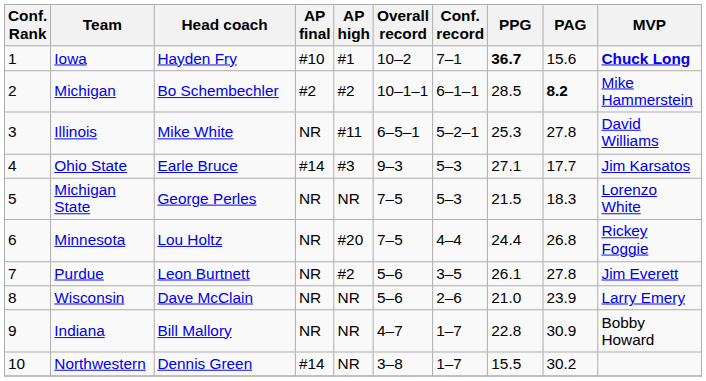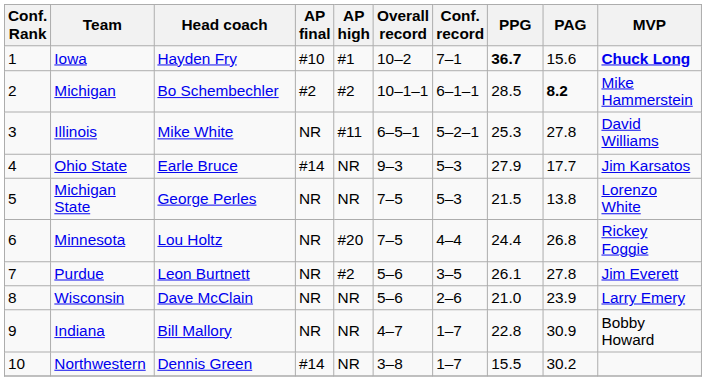 <table class="sortable wikitable">
 <tr>
 <th width="25">Conf. Rank</th>
 <th width="100">Team</th>
 <th width="140">Head coach</th>
 <th width="25">AP final</th>
 <th width="25">AP high</th>
 <th width="50">Overall record</th>
 <th width="50">Conf. record</th>
 <th width="50">PPG</th>
 <th width="50">PAG</th>
 <th width="100">MVP</th>
 </tr>
 <tr align="left" bgcolor="">
 <td>1</td>
 <td><a href='#'>Iowa</a></td>
 <td><a href='#'>Hayden Fry</a></td>
 <td>#10</td>
 <td>#1</td>
 <td>10–2</td>
 <td>7–1</td>
 <td><strong>36.7</strong></td>
 <td>15.6</td>
 <td><strong><a href='#'>Chuck Long</a></strong></td>
 </tr>
 <tr align="left" bgcolor="">
 <td>2</td>
 <td><a href='#'>Michigan</a></td>
 <td><a href='#'>Bo Schembechler</a></td>
 <td>#2</td>
 <td>#2</td>
 <td>10–1–1</td>
 <td>6–1–1</td>
 <td>28.5</td>
 <td><strong>8.2</strong></td>
 <td><a href='#'>Mike Hammerstein</a></td>
 </tr>
 <tr align="left" bgcolor="">
 <td>3</td>
 <td><a href='#'>Illinois</a></td>
 <td><a href='#'>Mike White</a></td>
 <td>NR</td>
 <td>#11</td>
 <td>6–5–1</td>
 <td>5–2–1</td>
 <td>25.3</td>
 <td>27.8</td>
 <td><a href='#'>David Williams</a></td>
 </tr>
 <tr align="left" bgcolor="">
 <td>4</td>
 <td><a href='#'>Ohio State</a></td>
 <td><a href='#'>Earle Bruce</a></td>
 <td>#14</td>
-<td>#3</td>
+<td>NR</td>
 <td>9–3</td>
 <td>5–3</td>
-<td>27.1</td>
+<td>27.9</td>
 <td>17.7</td>
 <td><a href='#'>Jim Karsatos</a></td>
 </tr>
 <tr align="left" bgcolor="">
 <td>5</td>
 <td><a href='#'>Michigan State</a></td>
 <td><a href='#'>George Perles</a></td>
 <td>NR</td>
 <td>NR</td>
 <td>7–5</td>
 <td>5–3</td>
 <td>21.5</td>
-<td>18.3</td>
+<td>13.8</td>
 <td><a href='#'>Lorenzo White</a></td>
 </tr>
 <tr align="left" bgcolor="">
 <td>6</td>
 <td><a href='#'>Minnesota</a></td>
 <td><a href='#'>Lou Holtz</a></td>
 <td>NR</td>
 <td>#20</td>
 <td>7–5</td>
 <td>4–4</td>
 <td>24.4</td>
 <td>26.8</td>
 <td><a href='#'>Rickey Foggie</a></td>
 </tr>
 <tr align="left" bgcolor="">
 <td>7</td>
 <td><a href='#'>Purdue</a></td>
 <td><a href='#'>Leon Burtnett</a></td>
 <td>NR</td>
 <td>#2</td>
 <td>5–6</td>
 <td>3–5</td>
 <td>26.1</td>
 <td>27.8</td>
 <td><a href='#'>Jim Everett</a></td>
 </tr>
 <tr align="left" bgcolor="">
 <td>8</td>
 <td><a href='#'>Wisconsin</a></td>
 <td><a href='#'>Dave McClain</a></td>
 <td>NR</td>
 <td>NR</td>
 <td>5–6</td>
 <td>2–6</td>
 <td>21.0</td>
 <td>23.9</td>
 <td><a href='#'>Larry Emery</a></td>
 </tr>
 <tr align="left" bgcolor="">
 <td>9</td>
 <td><a href='#'>Indiana</a></td>
 <td><a href='#'>Bill Mallory</a></td>
 <td>NR</td>
 <td>NR</td>
 <td>4–7</td>
 <td>1–7</td>
 <td>22.8</td>
 <td>30.9</td>
 <td>Bobby Howard</td>
 </tr>
 <tr align="left" bgcolor="">
 <td>10</td>
 <td><a href='#'>Northwestern</a></td>
 <td><a href='#'>Dennis Green</a></td>
 <td>#14</td>
 <td>NR</td>
 <td>3–8</td>
 <td>1–7</td>
 <td>15.5</td>
 <td>30.2</td>
 <td></td>
 </tr>
 <tr>
 </tr>
 </table>
